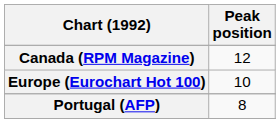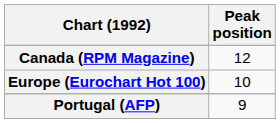 <table class="wikitable sortable plainrowheaders" style="text-align:center">
 <tr>
 <th scope="col">Chart (1992)</th>
 <th scope="col">Peak<br>position</th>
 </tr>
 <tr>
 </tr>
 <tr>
 </tr>
 <tr>
 </tr>
 <tr>
 <th scope="row">Canada (<a href='#'>RPM Magazine</a>)</th>
 <td>12</td>
 </tr>
 <tr>
 <th scope="row">Europe (<a href='#'>Eurochart Hot 100</a>)</th>
 <td>10</td>
 </tr>
 <tr>
 </tr>
 <tr>
 </tr>
 <tr>
 </tr>
 <tr>
 </tr>
 <tr>
 </tr>
 <tr>
 </tr>
 <tr>
 <th scope="row">Portugal (<a href='#'>AFP</a>)</th>
-<td>8</td>
+<td>9</td>
 </tr>
 <tr>
 </tr>
 <tr>
 </tr>
 <tr>
 </tr>
 </table>
